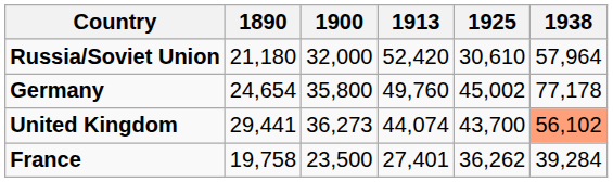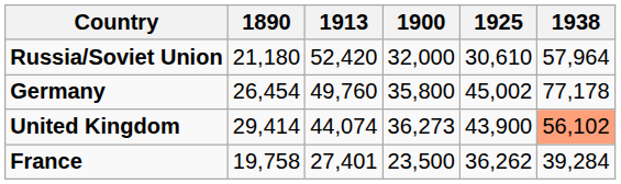 <table class="wikitable">
 <tr>
 <th>Country</th>
 <th>1890</th>
+<th>1913</th>
 <th>1900</th>
-<th>1913</th>
 <th>1925</th>
 <th>1938</th>
 </tr>
 <tr>
 <td><strong>Russia/Soviet Union</strong></td>
 <td>21,180</td>
+<td>52,420</td>
 <td>32,000</td>
-<td>52,420</td>
 <td>30,610</td>
 <td>57,964</td>
 </tr>
 <tr>
 <td><strong>Germany</strong></td>
-<td>24,654</td>
+<td>26,454</td>
+<td>49,760</td>
 <td>35,800</td>
-<td>49,760</td>
 <td>45,002</td>
 <td>77,178</td>
 </tr>
 <tr>
 <td><strong>United Kingdom</strong></td>
-<td>29,441</td>
+<td>29,414</td>
+<td>44,074</td>
 <td>36,273</td>
-<td>44,074</td>
-<td>43,700</td>
+<td>43,900</td>
 <td style="background: lightsalmon;">56,102</td>
 </tr>
 <tr>
 <td><strong>France</strong></td>
 <td>19,758</td>
+<td>27,401</td>
 <td>23,500</td>
-<td>27,401</td>
 <td>36,262</td>
 <td>39,284</td>
 </tr>
 </table>
